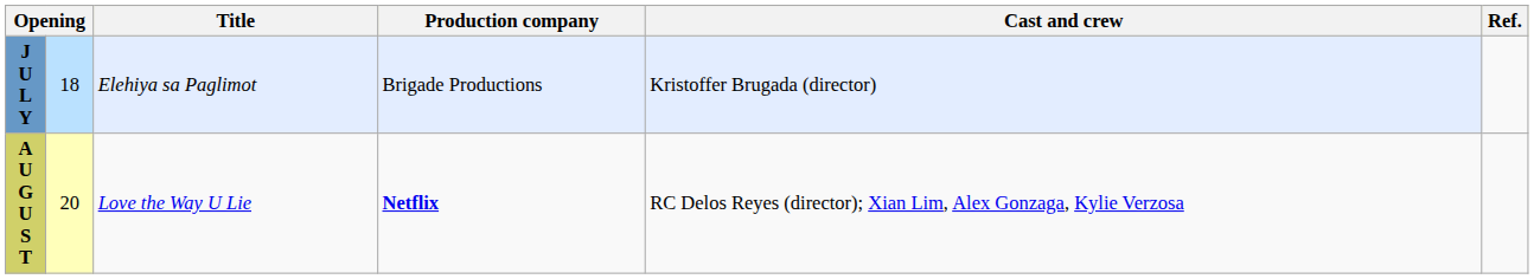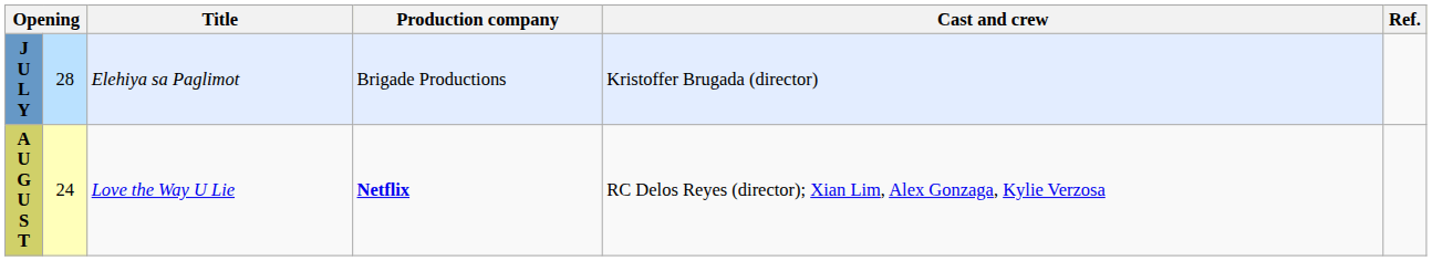 <table class="wikitable sortable">
 <tr style="background:#ffffba; text-align:center;">
 <th colspan="2" style="width:05%">Opening</th>
 <th style="width:17%">Title</th>
 <th style="width:16%">Production company</th>
 <th style="width:50%">Cast and crew</th>
 <th style="width:02%">Ref.</th>
 </tr>
 <tr>
 <td style="text-align:center; background:#6698c6"><strong>J<br>U<br>L<br>Y</strong></td>
-<td style="text-align:center; background:#bae1ff;">18</td>
+<td style="text-align:center; background:#bae1ff;">28</td>
 <td style="background:#e3edff"><em>Elehiya sa Paglimot</em></td>
 <td style="background:#e3edff">Brigade Productions</td>
 <td style="background:#e3edff">Kristoffer Brugada (director)</td>
 <td></td>
 </tr>
 <tr>
 <td style="text-align:center; background:#d0d069"><strong>A<br>U<br>G<br>U<br>S<br>T</strong></td>
-<td style="text-align:center; background:#ffffba;">20</td>
+<td style="text-align:center; background:#ffffba;">24</td>
 <td><em><a href='#'>Love the Way U Lie</a></em></td>
 <td><strong><a href='#'>Netflix</a></strong></td>
 <td>RC Delos Reyes (director); <a href='#'>Xian Lim</a>, <a href='#'>Alex Gonzaga</a>, <a href='#'>Kylie Verzosa</a></td>
 <td></td>
 </tr>
 </table>
